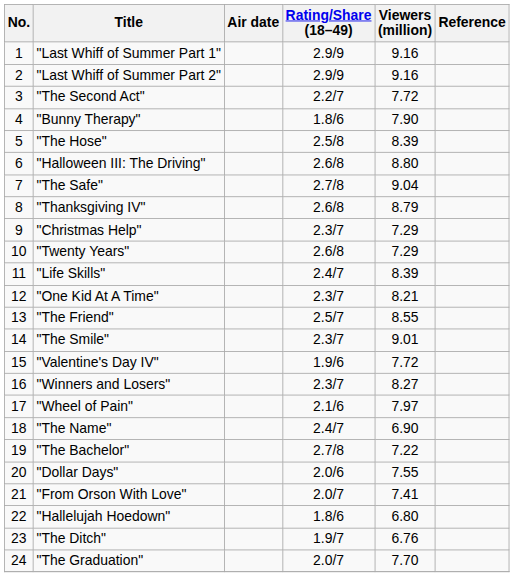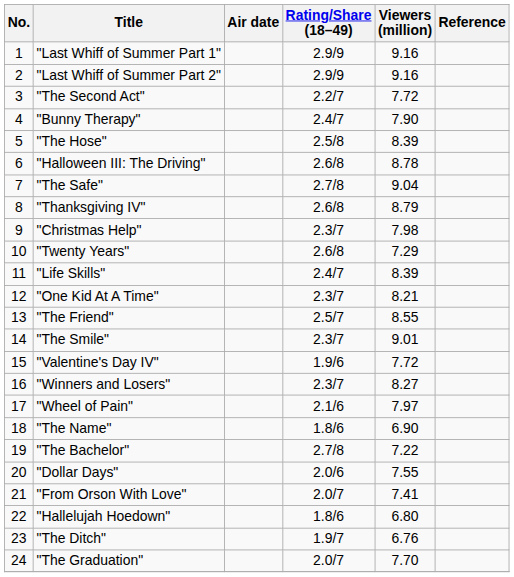 <table class="wikitable">
 <tr>
 <th>No.</th>
 <th>Title</th>
 <th>Air date</th>
 <th><a href='#'>Rating/Share</a><br>(18–49)</th>
 <th>Viewers<br>(million)</th>
 <th>Reference</th>
 </tr>
 <tr>
 <td style="text-align:center">1</td>
 <td>"Last Whiff of Summer Part 1"</td>
 <td></td>
 <td style="text-align:center">2.9/9</td>
 <td style="text-align:center">9.16</td>
 <td style="text-align:center"></td>
 </tr>
 <tr>
 <td style="text-align:center">2</td>
 <td>"Last Whiff of Summer Part 2"</td>
 <td></td>
 <td style="text-align:center">2.9/9</td>
 <td style="text-align:center">9.16</td>
 <td style="text-align:center"></td>
 </tr>
 <tr>
 <td style="text-align:center">3</td>
 <td>"The Second Act"</td>
 <td></td>
 <td style="text-align:center">2.2/7</td>
 <td style="text-align:center">7.72</td>
 <td style="text-align:center"></td>
 </tr>
 <tr>
 <td style="text-align:center">4</td>
 <td>"Bunny Therapy"</td>
 <td></td>
-<td style="text-align:center">1.8/6</td>
+<td style="text-align:center">2.4/7</td>
 <td style="text-align:center">7.90</td>
 <td style="text-align:center"></td>
 </tr>
 <tr>
 <td style="text-align:center">5</td>
 <td>"The Hose"</td>
 <td></td>
 <td style="text-align:center">2.5/8</td>
 <td style="text-align:center">8.39</td>
 <td style="text-align:center"></td>
 </tr>
 <tr>
 <td style="text-align:center">6</td>
 <td>"Halloween III: The Driving"</td>
 <td></td>
 <td style="text-align:center">2.6/8</td>
-<td style="text-align:center">8.80</td>
+<td style="text-align:center">8.78</td>
 <td style="text-align:center"></td>
 </tr>
 <tr>
 <td style="text-align:center">7</td>
 <td>"The Safe"</td>
 <td></td>
 <td style="text-align:center">2.7/8</td>
 <td style="text-align:center">9.04</td>
 <td style="text-align:center"></td>
 </tr>
 <tr>
 <td style="text-align:center">8</td>
 <td>"Thanksgiving IV"</td>
 <td></td>
 <td style="text-align:center">2.6/8</td>
 <td style="text-align:center">8.79</td>
 <td style="text-align:center"></td>
 </tr>
 <tr>
 <td style="text-align:center">9</td>
 <td>"Christmas Help"</td>
 <td></td>
 <td style="text-align:center">2.3/7</td>
-<td style="text-align:center">7.29</td>
+<td style="text-align:center">7.98</td>
 <td style="text-align:center"></td>
 </tr>
 <tr>
 <td style="text-align:center">10</td>
 <td>"Twenty Years"</td>
 <td></td>
 <td style="text-align:center">2.6/8</td>
 <td style="text-align:center">7.29</td>
 <td style="text-align:center"></td>
 </tr>
 <tr>
 <td style="text-align:center">11</td>
 <td>"Life Skills"</td>
 <td></td>
 <td style="text-align:center">2.4/7</td>
 <td style="text-align:center">8.39</td>
 <td style="text-align:center"></td>
 </tr>
 <tr>
 <td style="text-align:center">12</td>
 <td>"One Kid At A Time"</td>
 <td></td>
 <td style="text-align:center">2.3/7</td>
 <td style="text-align:center">8.21</td>
 <td style="text-align:center"></td>
 </tr>
 <tr>
 <td style="text-align:center">13</td>
 <td>"The Friend"</td>
 <td></td>
 <td style="text-align:center">2.5/7</td>
 <td style="text-align:center">8.55</td>
 <td style="text-align:center"></td>
 </tr>
 <tr>
 <td style="text-align:center">14</td>
 <td>"The Smile"</td>
 <td></td>
 <td style="text-align:center">2.3/7</td>
 <td style="text-align:center">9.01</td>
 <td style="text-align:center"></td>
 </tr>
 <tr>
 <td style="text-align:center">15</td>
 <td>"Valentine's Day IV"</td>
 <td></td>
 <td style="text-align:center">1.9/6</td>
 <td style="text-align:center">7.72</td>
 <td style="text-align:center"></td>
 </tr>
 <tr>
 <td style="text-align:center">16</td>
 <td>"Winners and Losers"</td>
 <td></td>
 <td style="text-align:center">2.3/7</td>
 <td style="text-align:center">8.27</td>
 <td style="text-align:center"></td>
 </tr>
 <tr>
 <td style="text-align:center">17</td>
 <td>"Wheel of Pain"</td>
 <td></td>
 <td style="text-align:center">2.1/6</td>
 <td style="text-align:center">7.97</td>
 <td style="text-align:center"></td>
 </tr>
 <tr>
 <td style="text-align:center">18</td>
 <td>"The Name"</td>
 <td></td>
-<td style="text-align:center">2.4/7</td>
+<td style="text-align:center">1.8/6</td>
 <td style="text-align:center">6.90</td>
 <td style="text-align:center"></td>
 </tr>
 <tr>
 <td style="text-align:center">19</td>
 <td>"The Bachelor"</td>
 <td></td>
 <td style="text-align:center">2.7/8</td>
 <td style="text-align:center">7.22</td>
 <td style="text-align:center"></td>
 </tr>
 <tr>
 <td style="text-align:center">20</td>
 <td>"Dollar Days"</td>
 <td></td>
 <td style="text-align:center">2.0/6</td>
 <td style="text-align:center">7.55</td>
 <td style="text-align:center"></td>
 </tr>
 <tr>
 <td style="text-align:center">21</td>
 <td>"From Orson With Love"</td>
 <td></td>
 <td style="text-align:center">2.0/7</td>
 <td style="text-align:center">7.41</td>
 <td style="text-align:center"></td>
 </tr>
 <tr>
 <td style="text-align:center">22</td>
 <td>"Hallelujah Hoedown"</td>
 <td></td>
 <td style="text-align:center">1.8/6</td>
 <td style="text-align:center">6.80</td>
 <td style="text-align:center"></td>
 </tr>
 <tr>
 <td style="text-align:center">23</td>
 <td>"The Ditch"</td>
 <td></td>
 <td style="text-align:center">1.9/7</td>
 <td style="text-align:center">6.76</td>
 <td style="text-align:center"></td>
 </tr>
 <tr>
 <td style="text-align:center">24</td>
 <td>"The Graduation"</td>
 <td></td>
 <td style="text-align:center">2.0/7</td>
 <td style="text-align:center">7.70</td>
 <td style="text-align:center"></td>
 </tr>
 <tr>
 </tr>
 </table>
